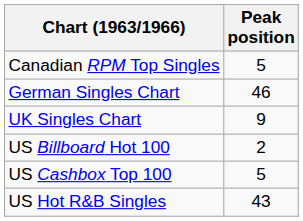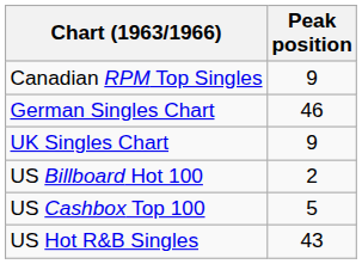 <table class="wikitable sortable">
 <tr>
 <th>Chart (1963/1966)</th>
 <th>Peak<br>position</th>
 </tr>
 <tr>
 <td>Canadian <a href='#'><em>RPM</em> Top Singles</a></td>
-<td style="text-align:center;">5</td>
+<td style="text-align:center;">9</td>
 </tr>
 <tr>
 <td><a href='#'>German Singles Chart</a></td>
 <td style="text-align:center;">46</td>
 </tr>
 <tr>
 <td><a href='#'>UK Singles Chart</a></td>
 <td style="text-align:center;">9</td>
 </tr>
 <tr>
 <td>US <a href='#'><em>Billboard</em> Hot 100</a></td>
 <td style="text-align:center;">2</td>
 </tr>
 <tr>
 <td align="left">US <a href='#'><em>Cashbox</em> Top 100</a></td>
 <td style="text-align:center;">5</td>
 </tr>
 <tr>
 <td>US <a href='#'>Hot R&B Singles</a></td>
 <td style="text-align:center;">43</td>
 </tr>
 </table>
